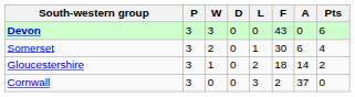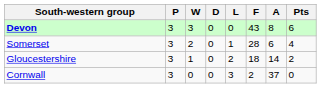 <table class="wikitable">
 <tr>
 <th width="40%">South-western group</th>
 <th width="5%">P</th>
 <th width="5%">W</th>
 <th width="5%">D</th>
 <th width="5%">L</th>
 <th width="5%">F</th>
 <th width="5%">A</th>
 <th width="7.5%">Pts</th>
 </tr>
 <tr bgcolor="#CCFFCC">
 <td><a href='#'><strong>Devon</strong></a></td>
 <td>3</td>
 <td>3</td>
 <td>0</td>
 <td>0</td>
 <td>43</td>
-<td>0</td>
+<td>8</td>
 <td>6</td>
 </tr>
 <tr>
 <td><a href='#'>Somerset</a></td>
 <td>3</td>
 <td>2</td>
 <td>0</td>
 <td>1</td>
-<td>30</td>
+<td>28</td>
 <td>6</td>
 <td>4</td>
 </tr>
 <tr>
 <td><a href='#'>Gloucestershire</a></td>
 <td>3</td>
 <td>1</td>
 <td>0</td>
 <td>2</td>
 <td>18</td>
 <td>14</td>
 <td>2</td>
 </tr>
 <tr>
 <td><a href='#'>Cornwall</a></td>
 <td>3</td>
 <td>0</td>
 <td>0</td>
 <td>3</td>
 <td>2</td>
 <td>37</td>
 <td>0</td>
 </tr>
 </table>
